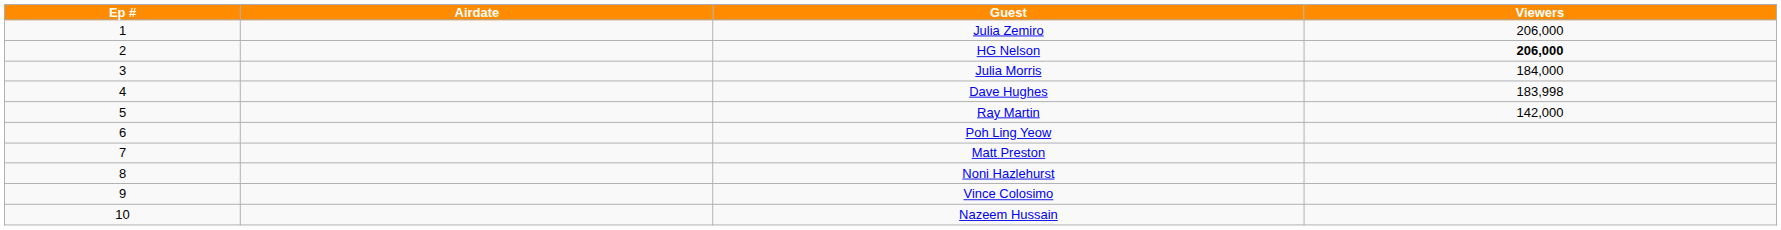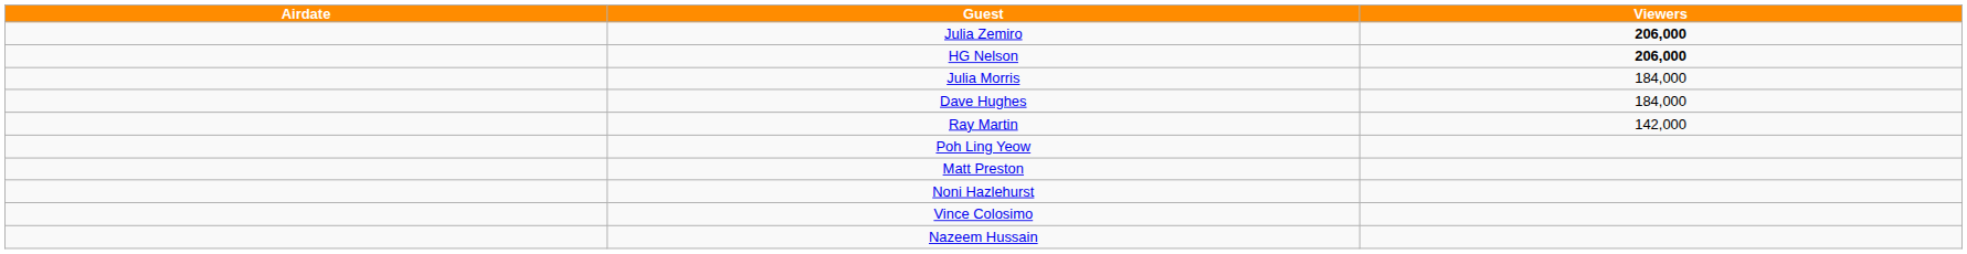 <table border="1" cellpadding="4" cellspacing="0" style="text-align:center; font-size:90%; border-collapse:collapse;" class="wikitable plainrowheaders">
 <tr>
-<th style="background-color:#FF8C00; padding: 0 8px; color:#FFFFFF; width:2%">Ep #</th>
 <th style="background-color:#FF8C00; padding: 0 8px; color:#FFFFFF; width:4%">Airdate</th>
 <th style="background-color:#FF8C00; padding: 0 8px; color:#FFFFFF; width:5%">Guest</th>
 <th style="background-color:#FF8C00; padding: 0 8px; color:#FFFFFF; width:4%">Viewers</th>
 </tr>
 <tr>
-<td>1</td>
 <td></td>
 <td><a href='#'>Julia Zemiro</a></td>
-<td>206,000</td>
+<td><strong>206,000</strong></td>
 </tr>
 <tr>
-<td>2</td>
 <td></td>
 <td><a href='#'>HG Nelson</a></td>
 <td><strong>206,000</strong></td>
 </tr>
 <tr>
-<td>3</td>
 <td></td>
 <td><a href='#'>Julia Morris</a></td>
 <td>184,000</td>
 </tr>
 <tr>
-<td>4</td>
 <td></td>
 <td><a href='#'>Dave Hughes</a></td>
-<td>183,998</td>
+<td>184,000</td>
 </tr>
 <tr>
-<td>5</td>
 <td></td>
 <td><a href='#'>Ray Martin</a></td>
 <td>142,000</td>
 </tr>
 <tr>
-<td>6</td>
 <td></td>
 <td><a href='#'>Poh Ling Yeow</a></td>
 <td></td>
 </tr>
 <tr>
-<td>7</td>
 <td></td>
 <td><a href='#'>Matt Preston</a></td>
 <td></td>
 </tr>
 <tr>
-<td>8</td>
 <td></td>
 <td><a href='#'>Noni Hazlehurst</a></td>
 <td></td>
 </tr>
 <tr>
-<td>9</td>
 <td></td>
 <td><a href='#'>Vince Colosimo</a></td>
 <td></td>
 </tr>
 <tr>
-<td>10</td>
 <td></td>
 <td><a href='#'>Nazeem Hussain</a></td>
 <td></td>
 </tr>
 </table>
